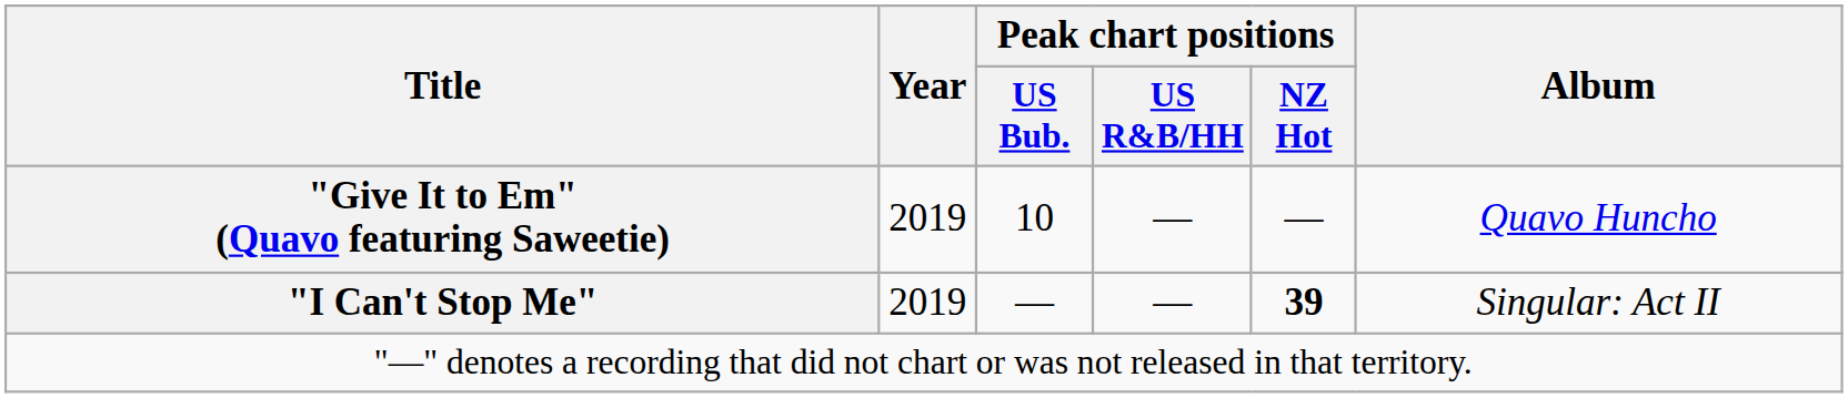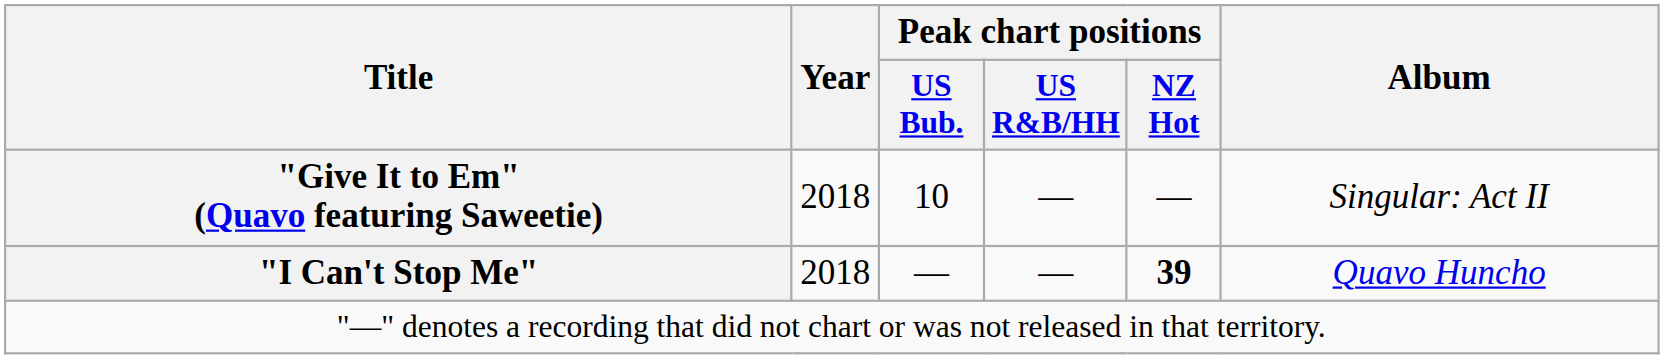 <table class="wikitable plainrowheaders" style="text-align:center;">
 <tr>
 <th scope="col" rowspan="2" style="width:22em;">Title</th>
 <th scope="col" rowspan="2">Year</th>
 <th scope="col" colspan="3">Peak chart positions</th>
 <th scope="col" rowspan="2" style="width:12em;">Album</th>
 </tr>
 <tr>
 <th scope="col" style="width:2.9em;font-size:90%;"><a href='#'>US<br>Bub.</a><br></th>
 <th scope="col" style="width:2.9em;font-size:90%;"><a href='#'>US<br>R&B/HH</a><br></th>
 <th scope="col" style="width:2.5em;font-size:90%;"><a href='#'>NZ<br>Hot</a><br></th>
 </tr>
 <tr>
 <th scope="row">"Give It to Em"<br><span>(<a href='#'>Quavo</a> featuring Saweetie)</span></th>
-<td>2019</td>
+<td>2018</td>
 <td>10</td>
 <td>—</td>
 <td>—</td>
-<td><em><a href='#'>Quavo Huncho</a></em></td>
+<td><em>Singular: Act II</em></td>
 </tr>
 <tr>
 <th scope="row">"I Can't Stop Me"<br></th>
-<td>2019</td>
+<td>2018</td>
 <td>—</td>
 <td>—</td>
 <td><strong>39</strong></td>
-<td><em>Singular: Act II</em></td>
+<td><em><a href='#'>Quavo Huncho</a></em></td>
 </tr>
 <tr>
 <td colspan="15" style="font-size:90%">"—" denotes a recording that did not chart or was not released in that territory.</td>
 </tr>
 </table>
